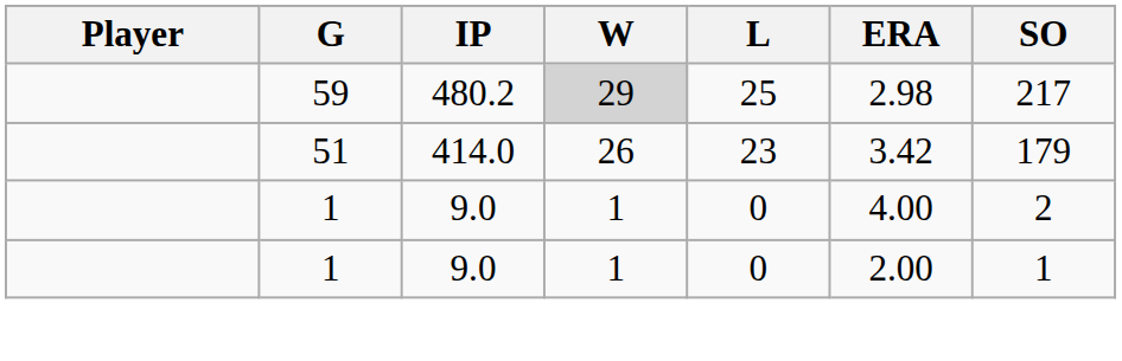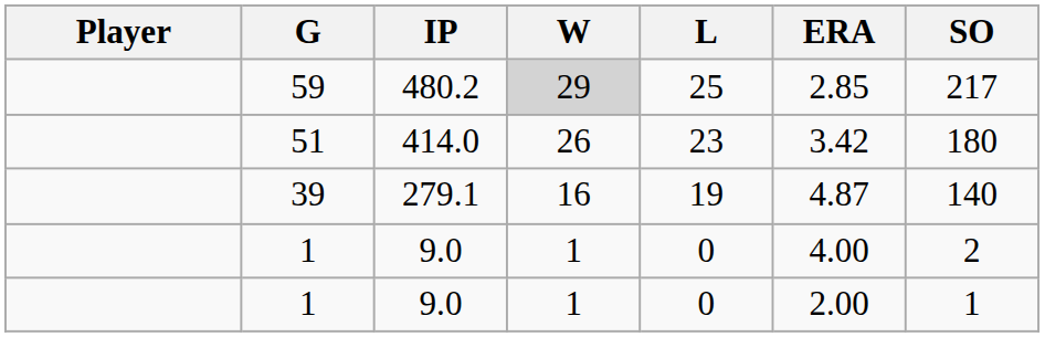 <table class="wikitable sortable">
 <tr>
 <th bgcolor="#DDDDFF" width="16%">Player</th>
 <th bgcolor="#DDDDFF" width="9%">G</th>
 <th bgcolor="#DDDDFF" width="9%">IP</th>
 <th bgcolor="#DDDDFF" width="9%">W</th>
 <th bgcolor="#DDDDFF" width="9%">L</th>
 <th bgcolor="#DDDDFF" width="9%">ERA</th>
 <th bgcolor="#DDDDFF" width="9%">SO</th>
 </tr>
 <tr align="center">
 <td></td>
 <td>59</td>
 <td>480.2</td>
 <td style="background: lightgrey;">29</td>
 <td>25</td>
-<td>2.98</td>
+<td>2.85</td>
 <td>217</td>
 </tr>
 <tr align="center">
 <td></td>
 <td>51</td>
 <td>414.0</td>
 <td>26</td>
 <td>23</td>
 <td>3.42</td>
-<td>179</td>
+<td>180</td>
+</tr>
+<tr align="center">
+<td></td>
+<td>39</td>
+<td>279.1</td>
+<td>16</td>
+<td>19</td>
+<td>4.87</td>
+<td>140</td>
 </tr>
 <tr align="center">
 <td></td>
 <td>1</td>
 <td>9.0</td>
 <td>1</td>
 <td>0</td>
 <td>4.00</td>
 <td>2</td>
 </tr>
 <tr align="center">
 <td></td>
 <td>1</td>
 <td>9.0</td>
 <td>1</td>
 <td>0</td>
 <td>2.00</td>
 <td>1</td>
 </tr>
 </table>
